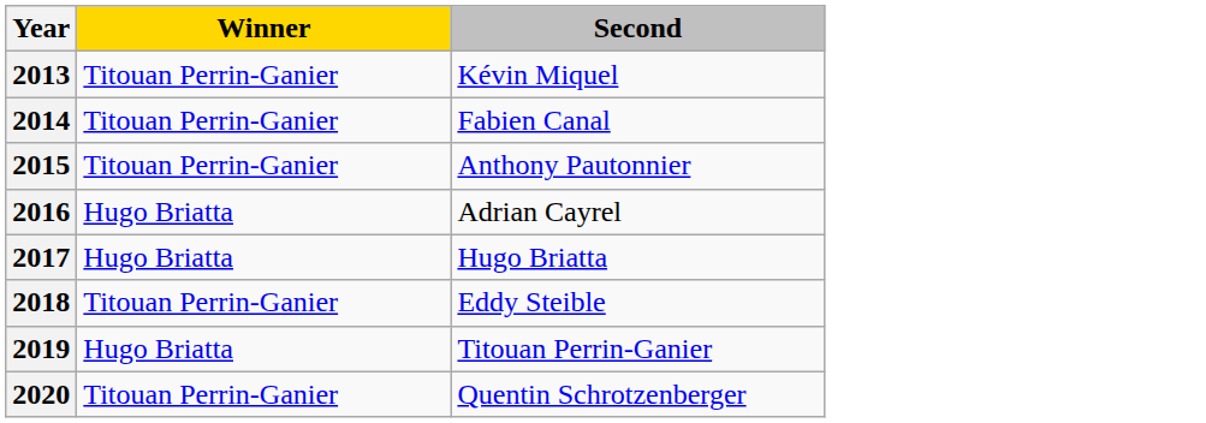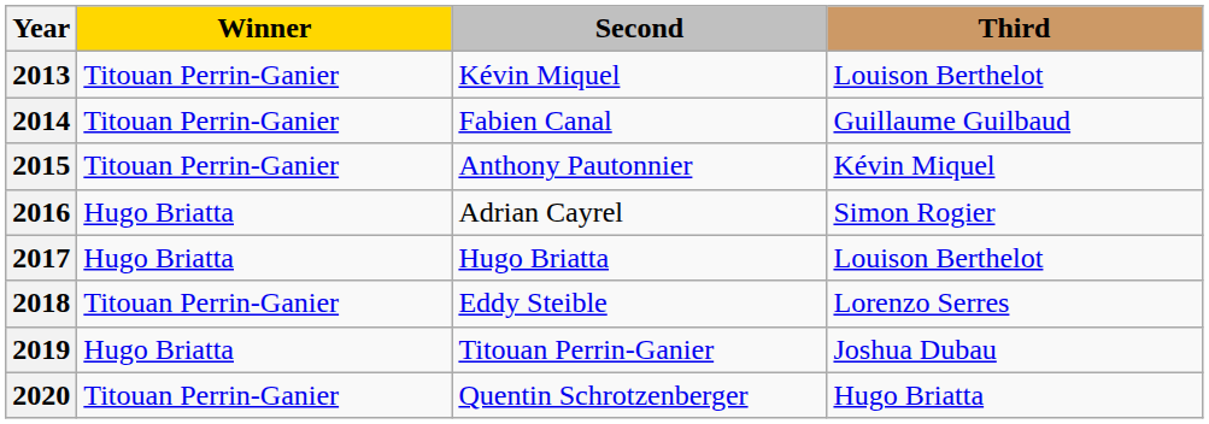 <table class="wikitable sortable">
 <tr>
 <th>Year</th>
 <th scope=col colspan=1 style="width:200px; background: gold;">Winner</th>
 <th scope=col colspan=1 style="width:200px; background: silver;">Second</th>
+<th scope=col colspan=1 style="width:200px; background: #cc9966;">Third</th>
 </tr>
 <tr>
 <th>2013</th>
 <td><a href='#'>Titouan Perrin-Ganier</a></td>
 <td><a href='#'>Kévin Miquel</a></td>
+<td><a href='#'>Louison Berthelot</a></td>
 </tr>
 <tr>
 <th>2014</th>
 <td><a href='#'>Titouan Perrin-Ganier</a></td>
 <td><a href='#'>Fabien Canal</a></td>
+<td><a href='#'>Guillaume Guilbaud</a></td>
 </tr>
 <tr>
 <th>2015</th>
 <td><a href='#'>Titouan Perrin-Ganier</a></td>
 <td><a href='#'>Anthony Pautonnier</a></td>
+<td><a href='#'>Kévin Miquel</a></td>
 </tr>
 <tr>
 <th>2016</th>
 <td><a href='#'>Hugo Briatta</a></td>
 <td>Adrian Cayrel</td>
+<td><a href='#'>Simon Rogier</a></td>
 </tr>
 <tr>
 <th>2017</th>
 <td><a href='#'>Hugo Briatta</a></td>
 <td><a href='#'>Hugo Briatta</a></td>
+<td><a href='#'>Louison Berthelot</a></td>
 </tr>
 <tr>
 <th>2018</th>
 <td><a href='#'>Titouan Perrin-Ganier</a></td>
 <td><a href='#'>Eddy Steible</a></td>
+<td><a href='#'>Lorenzo Serres</a></td>
 </tr>
 <tr>
 <th>2019</th>
 <td><a href='#'>Hugo Briatta</a></td>
 <td><a href='#'>Titouan Perrin-Ganier</a></td>
+<td><a href='#'>Joshua Dubau</a></td>
 </tr>
 <tr>
 <th>2020</th>
 <td><a href='#'>Titouan Perrin-Ganier</a></td>
 <td><a href='#'>Quentin Schrotzenberger</a></td>
+<td><a href='#'>Hugo Briatta</a></td>
 </tr>
 </table>
